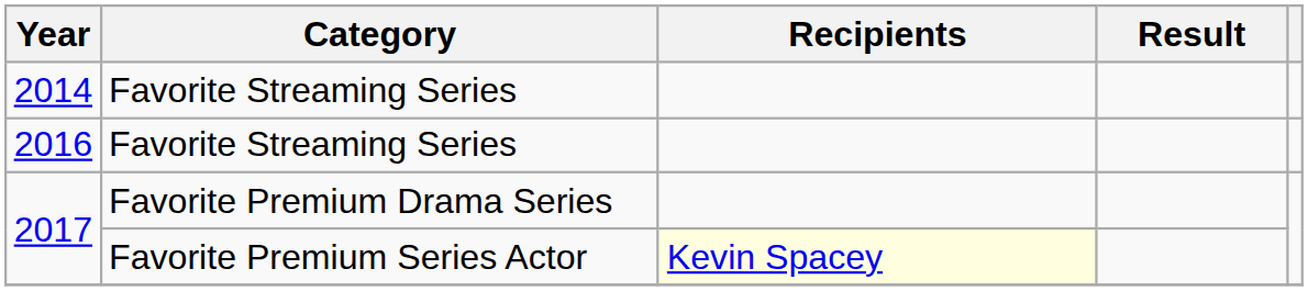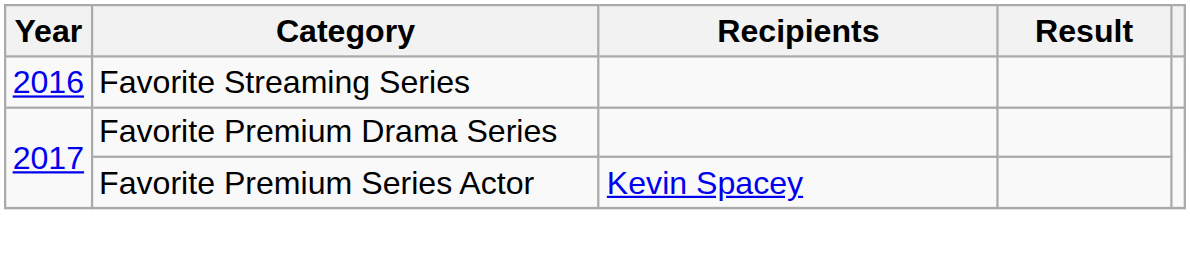 <table class="wikitable plainrowheaders" style="font-size: 90%" width=85%>
 <tr>
 <th scope="col" style="width:2%;">Year</th>
 <th scope="col" style="width:45%;">Category</th>
 <th scope="col" style="width:35%;">Recipients</th>
 <th scope="col" style="width:15%;">Result</th>
 <th scope="col" class="unsortable" style="width:1%;"></th>
-</tr>
-<tr>
-<td style="text-align:center;"><a href='#'>2014</a></td>
-<td>Favorite Streaming Series</td>
-<td></td>
-<td></td>
-<td style="text-align:center;"></td>
 </tr>
 <tr>
 <td style="text-align:center;"><a href='#'>2016</a></td>
 <td>Favorite Streaming Series</td>
 <td></td>
 <td></td>
 <td style="text-align:center;"></td>
 </tr>
 <tr>
 <td rowspan=2 style="text-align:center;"><a href='#'>2017</a></td>
 <td>Favorite Premium Drama Series</td>
 <td></td>
 <td></td>
 <td rowspan=2 style="text-align:center;"></td>
 </tr>
 <tr>
 <td>Favorite Premium Series Actor</td>
-<td style="background: lightyellow;"><a href='#'>Kevin Spacey</a></td>
+<td><a href='#'>Kevin Spacey</a></td>
 <td></td>
 </tr>
 <tr>
 </tr>
 </table>
